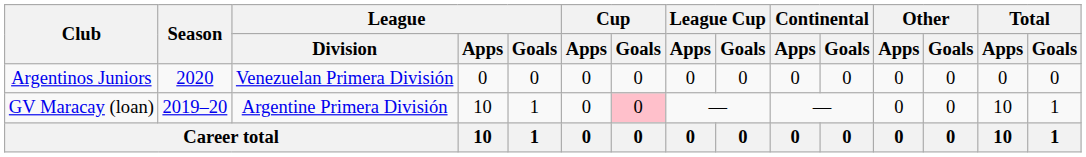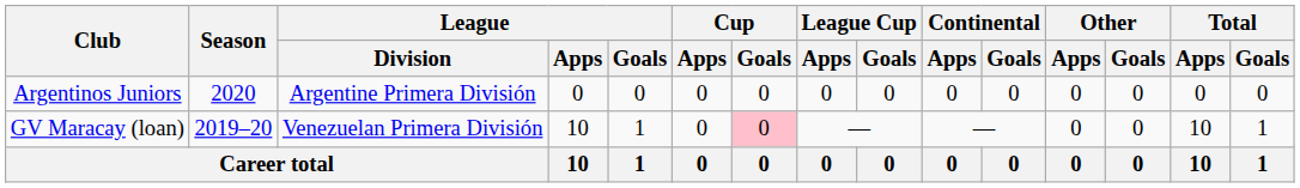 <table class="wikitable" style="text-align:center">
 <tr>
 <th rowspan="2">Club</th>
 <th rowspan="2">Season</th>
 <th colspan="3">League</th>
 <th colspan="2">Cup</th>
 <th colspan="2">League Cup</th>
 <th colspan="2">Continental</th>
 <th colspan="2">Other</th>
 <th colspan="2">Total</th>
 </tr>
 <tr>
 <th>Division</th>
 <th>Apps</th>
 <th>Goals</th>
 <th>Apps</th>
 <th>Goals</th>
 <th>Apps</th>
 <th>Goals</th>
 <th>Apps</th>
 <th>Goals</th>
 <th>Apps</th>
 <th>Goals</th>
 <th>Apps</th>
 <th>Goals</th>
 </tr>
 <tr>
 <td rowspan="1"><a href='#'>Argentinos Juniors</a></td>
 <td><a href='#'>2020</a></td>
-<td rowspan="1"><a href='#'>Venezuelan Primera División</a></td>
+<td rowspan="1"><a href='#'>Argentine Primera División</a></td>
 <td>0</td>
 <td>0</td>
 <td>0</td>
 <td>0</td>
 <td>0</td>
 <td>0</td>
 <td>0</td>
 <td>0</td>
 <td>0</td>
 <td>0</td>
 <td>0</td>
 <td>0</td>
 </tr>
 <tr>
 <td rowspan="1"><a href='#'>GV Maracay</a> (loan)</td>
 <td><a href='#'>2019–20</a></td>
-<td rowspan="1"><a href='#'>Argentine Primera División</a></td>
+<td rowspan="1"><a href='#'>Venezuelan Primera División</a></td>
 <td>10</td>
 <td>1</td>
 <td>0</td>
 <td style="background: pink;">0</td>
 <td colspan="2">—</td>
 <td colspan="2">—</td>
 <td>0</td>
 <td>0</td>
 <td>10</td>
 <td>1</td>
 </tr>
 <tr>
 <th colspan="3">Career total</th>
 <th>10</th>
 <th>1</th>
 <th>0</th>
 <th>0</th>
 <th>0</th>
 <th>0</th>
 <th>0</th>
 <th>0</th>
 <th>0</th>
 <th>0</th>
 <th>10</th>
 <th>1</th>
 </tr>
 </table>
